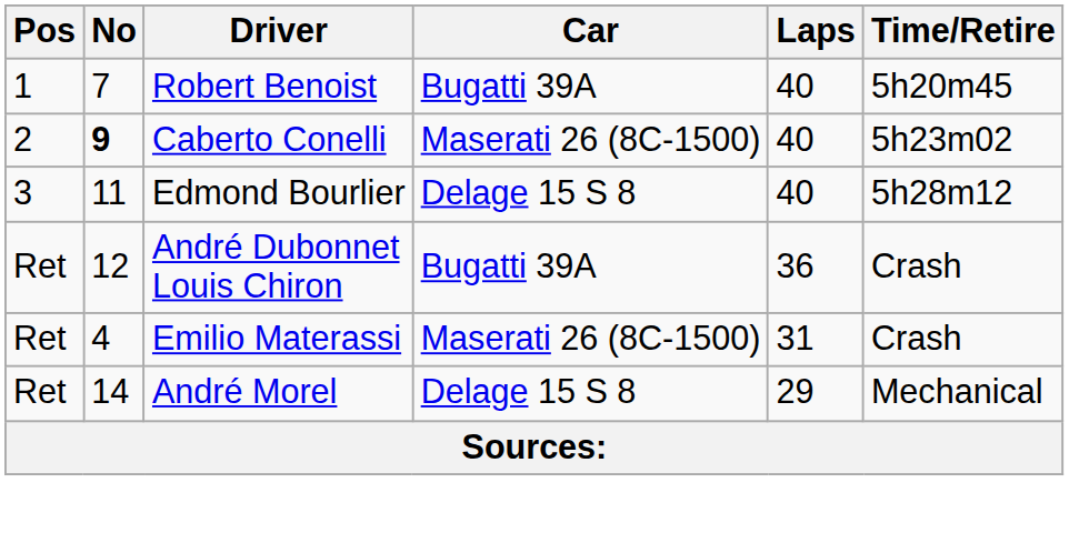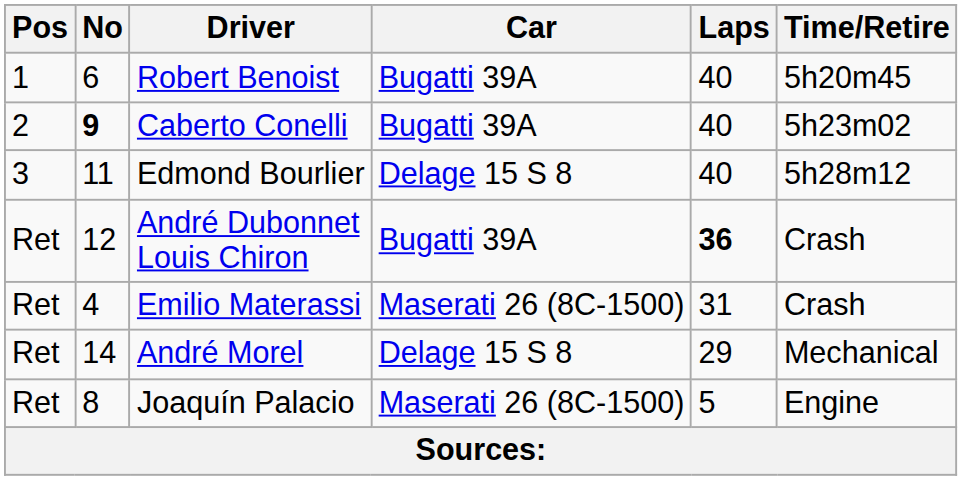 <table class="wikitable">
 <tr>
 <th>Pos</th>
 <th>No</th>
 <th>Driver</th>
 <th>Car</th>
 <th>Laps</th>
 <th>Time/Retire</th>
 </tr>
 <tr>
 <td>1</td>
-<td>7</td>
+<td>6</td>
 <td> <a href='#'>Robert Benoist</a></td>
 <td><a href='#'>Bugatti</a> 39A</td>
 <td>40</td>
 <td>5h20m45</td>
 </tr>
 <tr>
 <td>2</td>
 <td><strong>9</strong></td>
 <td> <a href='#'>Caberto Conelli</a></td>
-<td><a href='#'>Maserati</a> 26 (8C-1500)</td>
+<td><a href='#'>Bugatti</a> 39A</td>
 <td>40</td>
 <td>5h23m02</td>
 </tr>
 <tr>
 <td>3</td>
 <td>11</td>
 <td> Edmond Bourlier</td>
 <td><a href='#'>Delage</a> 15 S 8</td>
 <td>40</td>
 <td>5h28m12</td>
 </tr>
 <tr>
 <td>Ret</td>
 <td>12</td>
 <td> <a href='#'>André Dubonnet</a><br> <a href='#'>Louis Chiron</a></td>
 <td><a href='#'>Bugatti</a> 39A</td>
-<td>36</td>
+<td><strong>36</strong></td>
 <td>Crash</td>
 </tr>
 <tr>
 <td>Ret</td>
 <td>4</td>
 <td> <a href='#'>Emilio Materassi</a></td>
 <td><a href='#'>Maserati</a> 26 (8C-1500)</td>
 <td>31</td>
 <td>Crash</td>
 </tr>
 <tr>
 <td>Ret</td>
 <td>14</td>
 <td> <a href='#'>André Morel</a></td>
 <td><a href='#'>Delage</a> 15 S 8</td>
 <td>29</td>
 <td>Mechanical</td>
 </tr>
 <tr>
+<td>Ret</td>
+<td>8</td>
+<td> Joaquín Palacio</td>
+<td><a href='#'>Maserati</a> 26 (8C-1500)</td>
+<td>5</td>
+<td>Engine</td>
+</tr>
+<tr>
 <th colspan=6>Sources:</th>
 </tr>
 </table>
